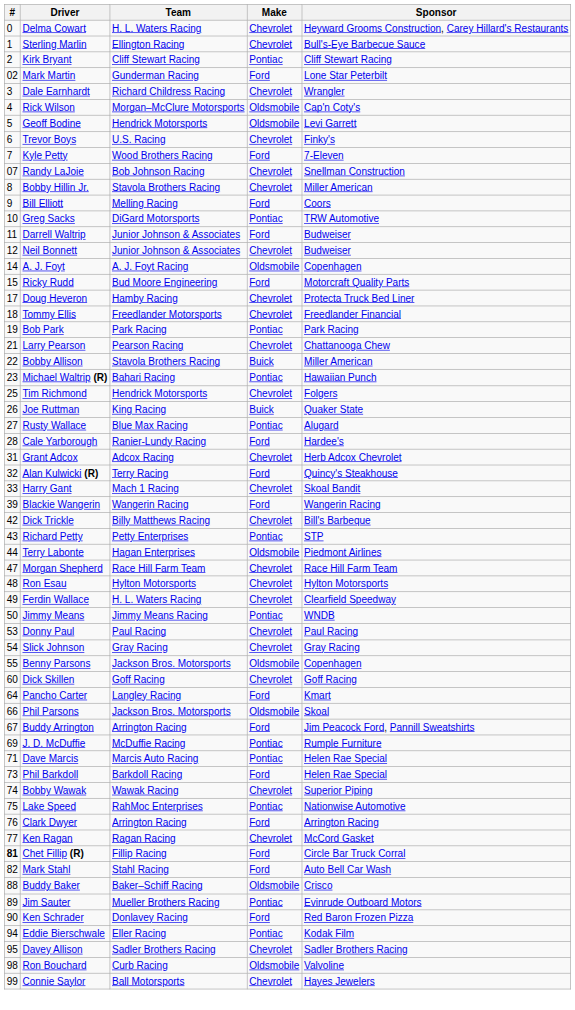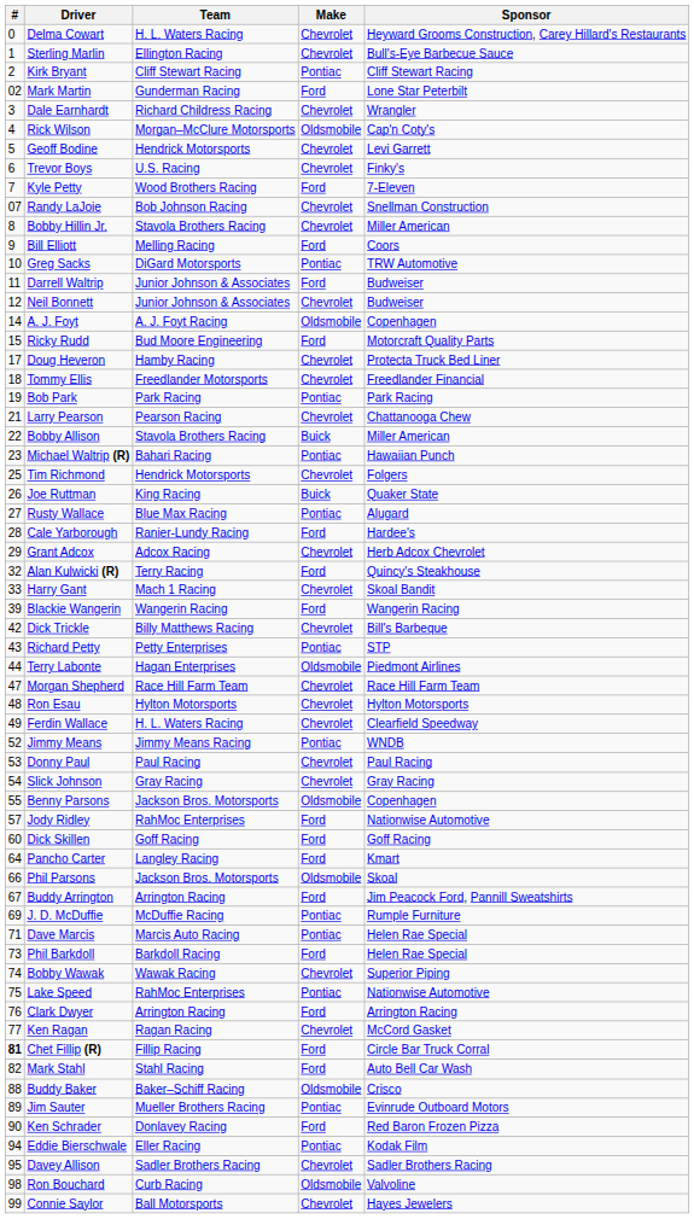 <table class="wikitable" style="font-size:95%">
 <tr>
 <th>#</th>
 <th>Driver</th>
 <th>Team</th>
 <th>Make</th>
 <th>Sponsor</th>
 </tr>
 <tr>
 <td>0</td>
 <td><a href='#'>Delma Cowart</a></td>
 <td><a href='#'>H. L. Waters Racing</a></td>
 <td><a href='#'>Chevrolet</a></td>
 <td><a href='#'>Heyward Grooms Construction</a>, <a href='#'>Carey Hillard's Restaurants</a></td>
 </tr>
 <tr>
 <td>1</td>
 <td><a href='#'>Sterling Marlin</a></td>
 <td><a href='#'>Ellington Racing</a></td>
 <td><a href='#'>Chevrolet</a></td>
 <td><a href='#'>Bull's-Eye Barbecue Sauce</a></td>
 </tr>
 <tr>
 <td>2</td>
 <td><a href='#'>Kirk Bryant</a></td>
 <td><a href='#'>Cliff Stewart Racing</a></td>
 <td><a href='#'>Pontiac</a></td>
 <td><a href='#'>Cliff Stewart Racing</a></td>
 </tr>
 <tr>
 <td>02</td>
 <td><a href='#'>Mark Martin</a></td>
 <td><a href='#'>Gunderman Racing</a></td>
 <td><a href='#'>Ford</a></td>
 <td><a href='#'>Lone Star Peterbilt</a></td>
 </tr>
 <tr>
 <td>3</td>
 <td><a href='#'>Dale Earnhardt</a></td>
 <td><a href='#'>Richard Childress Racing</a></td>
 <td><a href='#'>Chevrolet</a></td>
 <td><a href='#'>Wrangler</a></td>
 </tr>
 <tr>
 <td>4</td>
 <td><a href='#'>Rick Wilson</a></td>
 <td><a href='#'>Morgan–McClure Motorsports</a></td>
 <td><a href='#'>Oldsmobile</a></td>
 <td><a href='#'>Cap'n Coty's</a></td>
 </tr>
 <tr>
 <td>5</td>
 <td><a href='#'>Geoff Bodine</a></td>
 <td><a href='#'>Hendrick Motorsports</a></td>
-<td><a href='#'>Oldsmobile</a></td>
+<td><a href='#'>Chevrolet</a></td>
 <td><a href='#'>Levi Garrett</a></td>
 </tr>
 <tr>
 <td>6</td>
 <td><a href='#'>Trevor Boys</a></td>
 <td><a href='#'>U.S. Racing</a></td>
 <td><a href='#'>Chevrolet</a></td>
 <td><a href='#'>Finky's</a></td>
 </tr>
 <tr>
 <td>7</td>
 <td><a href='#'>Kyle Petty</a></td>
 <td><a href='#'>Wood Brothers Racing</a></td>
 <td><a href='#'>Ford</a></td>
 <td><a href='#'>7-Eleven</a></td>
 </tr>
 <tr>
 <td>07</td>
 <td><a href='#'>Randy LaJoie</a></td>
 <td><a href='#'>Bob Johnson Racing</a></td>
 <td><a href='#'>Chevrolet</a></td>
 <td><a href='#'>Snellman Construction</a></td>
 </tr>
 <tr>
 <td>8</td>
 <td><a href='#'>Bobby Hillin Jr.</a></td>
 <td><a href='#'>Stavola Brothers Racing</a></td>
 <td><a href='#'>Chevrolet</a></td>
 <td><a href='#'>Miller American</a></td>
 </tr>
 <tr>
 <td>9</td>
 <td><a href='#'>Bill Elliott</a></td>
 <td><a href='#'>Melling Racing</a></td>
 <td><a href='#'>Ford</a></td>
 <td><a href='#'>Coors</a></td>
 </tr>
 <tr>
 <td>10</td>
 <td><a href='#'>Greg Sacks</a></td>
 <td><a href='#'>DiGard Motorsports</a></td>
 <td><a href='#'>Pontiac</a></td>
 <td><a href='#'>TRW Automotive</a></td>
 </tr>
 <tr>
 <td>11</td>
 <td><a href='#'>Darrell Waltrip</a></td>
 <td><a href='#'>Junior Johnson & Associates</a></td>
 <td><a href='#'>Ford</a></td>
 <td><a href='#'>Budweiser</a></td>
 </tr>
 <tr>
 <td>12</td>
 <td><a href='#'>Neil Bonnett</a></td>
 <td><a href='#'>Junior Johnson & Associates</a></td>
 <td><a href='#'>Chevrolet</a></td>
 <td><a href='#'>Budweiser</a></td>
 </tr>
 <tr>
 <td>14</td>
 <td><a href='#'>A. J. Foyt</a></td>
 <td><a href='#'>A. J. Foyt Racing</a></td>
 <td><a href='#'>Oldsmobile</a></td>
 <td><a href='#'>Copenhagen</a></td>
 </tr>
 <tr>
 <td>15</td>
 <td><a href='#'>Ricky Rudd</a></td>
 <td><a href='#'>Bud Moore Engineering</a></td>
 <td><a href='#'>Ford</a></td>
 <td><a href='#'>Motorcraft Quality Parts</a></td>
 </tr>
 <tr>
 <td>17</td>
 <td><a href='#'>Doug Heveron</a></td>
 <td><a href='#'>Hamby Racing</a></td>
 <td><a href='#'>Chevrolet</a></td>
 <td><a href='#'>Protecta Truck Bed Liner</a></td>
 </tr>
 <tr>
 <td>18</td>
 <td><a href='#'>Tommy Ellis</a></td>
 <td><a href='#'>Freedlander Motorsports</a></td>
 <td><a href='#'>Chevrolet</a></td>
 <td><a href='#'>Freedlander Financial</a></td>
 </tr>
 <tr>
 <td>19</td>
 <td><a href='#'>Bob Park</a></td>
 <td><a href='#'>Park Racing</a></td>
 <td><a href='#'>Pontiac</a></td>
 <td><a href='#'>Park Racing</a></td>
 </tr>
 <tr>
 <td>21</td>
 <td><a href='#'>Larry Pearson</a></td>
 <td><a href='#'>Pearson Racing</a></td>
 <td><a href='#'>Chevrolet</a></td>
 <td><a href='#'>Chattanooga Chew</a></td>
 </tr>
 <tr>
 <td>22</td>
 <td><a href='#'>Bobby Allison</a></td>
 <td><a href='#'>Stavola Brothers Racing</a></td>
 <td><a href='#'>Buick</a></td>
 <td><a href='#'>Miller American</a></td>
 </tr>
 <tr>
 <td>23</td>
 <td><a href='#'>Michael Waltrip</a> <strong>(R)</strong></td>
 <td><a href='#'>Bahari Racing</a></td>
 <td><a href='#'>Pontiac</a></td>
 <td><a href='#'>Hawaiian Punch</a></td>
 </tr>
 <tr>
 <td>25</td>
 <td><a href='#'>Tim Richmond</a></td>
 <td><a href='#'>Hendrick Motorsports</a></td>
 <td><a href='#'>Chevrolet</a></td>
 <td><a href='#'>Folgers</a></td>
 </tr>
 <tr>
 <td>26</td>
 <td><a href='#'>Joe Ruttman</a></td>
 <td><a href='#'>King Racing</a></td>
 <td><a href='#'>Buick</a></td>
 <td><a href='#'>Quaker State</a></td>
 </tr>
 <tr>
 <td>27</td>
 <td><a href='#'>Rusty Wallace</a></td>
 <td><a href='#'>Blue Max Racing</a></td>
 <td><a href='#'>Pontiac</a></td>
 <td><a href='#'>Alugard</a></td>
 </tr>
 <tr>
 <td>28</td>
 <td><a href='#'>Cale Yarborough</a></td>
 <td><a href='#'>Ranier-Lundy Racing</a></td>
 <td><a href='#'>Ford</a></td>
 <td><a href='#'>Hardee's</a></td>
 </tr>
 <tr>
-<td>31</td>
+<td>29</td>
 <td><a href='#'>Grant Adcox</a></td>
 <td><a href='#'>Adcox Racing</a></td>
 <td><a href='#'>Chevrolet</a></td>
 <td><a href='#'>Herb Adcox Chevrolet</a></td>
 </tr>
 <tr>
 <td>32</td>
 <td><a href='#'>Alan Kulwicki</a> <strong>(R)</strong></td>
 <td><a href='#'>Terry Racing</a></td>
 <td><a href='#'>Ford</a></td>
 <td><a href='#'>Quincy's Steakhouse</a></td>
 </tr>
 <tr>
 <td>33</td>
 <td><a href='#'>Harry Gant</a></td>
 <td><a href='#'>Mach 1 Racing</a></td>
 <td><a href='#'>Chevrolet</a></td>
 <td><a href='#'>Skoal Bandit</a></td>
 </tr>
 <tr>
 <td>39</td>
 <td><a href='#'>Blackie Wangerin</a></td>
 <td><a href='#'>Wangerin Racing</a></td>
 <td><a href='#'>Ford</a></td>
 <td><a href='#'>Wangerin Racing</a></td>
 </tr>
 <tr>
 <td>42</td>
 <td><a href='#'>Dick Trickle</a></td>
 <td><a href='#'>Billy Matthews Racing</a></td>
 <td><a href='#'>Chevrolet</a></td>
 <td><a href='#'>Bill's Barbeque</a></td>
 </tr>
 <tr>
 <td>43</td>
 <td><a href='#'>Richard Petty</a></td>
 <td><a href='#'>Petty Enterprises</a></td>
 <td><a href='#'>Pontiac</a></td>
 <td><a href='#'>STP</a></td>
 </tr>
 <tr>
 <td>44</td>
 <td><a href='#'>Terry Labonte</a></td>
 <td><a href='#'>Hagan Enterprises</a></td>
 <td><a href='#'>Oldsmobile</a></td>
 <td><a href='#'>Piedmont Airlines</a></td>
 </tr>
 <tr>
 <td>47</td>
 <td><a href='#'>Morgan Shepherd</a></td>
 <td><a href='#'>Race Hill Farm Team</a></td>
 <td><a href='#'>Chevrolet</a></td>
 <td><a href='#'>Race Hill Farm Team</a></td>
 </tr>
 <tr>
 <td>48</td>
 <td><a href='#'>Ron Esau</a></td>
 <td><a href='#'>Hylton Motorsports</a></td>
 <td><a href='#'>Chevrolet</a></td>
 <td><a href='#'>Hylton Motorsports</a></td>
 </tr>
 <tr>
 <td>49</td>
 <td><a href='#'>Ferdin Wallace</a></td>
 <td><a href='#'>H. L. Waters Racing</a></td>
 <td><a href='#'>Chevrolet</a></td>
 <td><a href='#'>Clearfield Speedway</a></td>
 </tr>
 <tr>
-<td>50</td>
+<td>52</td>
 <td><a href='#'>Jimmy Means</a></td>
 <td><a href='#'>Jimmy Means Racing</a></td>
 <td><a href='#'>Pontiac</a></td>
 <td><a href='#'>WNDB</a></td>
 </tr>
 <tr>
 <td>53</td>
 <td><a href='#'>Donny Paul</a></td>
 <td><a href='#'>Paul Racing</a></td>
 <td><a href='#'>Chevrolet</a></td>
 <td><a href='#'>Paul Racing</a></td>
 </tr>
 <tr>
 <td>54</td>
 <td><a href='#'>Slick Johnson</a></td>
 <td><a href='#'>Gray Racing</a></td>
 <td><a href='#'>Chevrolet</a></td>
 <td><a href='#'>Gray Racing</a></td>
 </tr>
 <tr>
 <td>55</td>
 <td><a href='#'>Benny Parsons</a></td>
 <td><a href='#'>Jackson Bros. Motorsports</a></td>
 <td><a href='#'>Oldsmobile</a></td>
 <td><a href='#'>Copenhagen</a></td>
 </tr>
 <tr>
+<td>57</td>
+<td><a href='#'>Jody Ridley</a></td>
+<td><a href='#'>RahMoc Enterprises</a></td>
+<td><a href='#'>Ford</a></td>
+<td><a href='#'>Nationwise Automotive</a></td>
+</tr>
+<tr>
 <td>60</td>
 <td><a href='#'>Dick Skillen</a></td>
 <td><a href='#'>Goff Racing</a></td>
-<td><a href='#'>Chevrolet</a></td>
+<td><a href='#'>Ford</a></td>
 <td><a href='#'>Goff Racing</a></td>
 </tr>
 <tr>
 <td>64</td>
 <td><a href='#'>Pancho Carter</a></td>
 <td><a href='#'>Langley Racing</a></td>
 <td><a href='#'>Ford</a></td>
 <td><a href='#'>Kmart</a></td>
 </tr>
 <tr>
 <td>66</td>
 <td><a href='#'>Phil Parsons</a></td>
 <td><a href='#'>Jackson Bros. Motorsports</a></td>
 <td><a href='#'>Oldsmobile</a></td>
 <td><a href='#'>Skoal</a></td>
 </tr>
 <tr>
 <td>67</td>
 <td><a href='#'>Buddy Arrington</a></td>
 <td><a href='#'>Arrington Racing</a></td>
 <td><a href='#'>Ford</a></td>
 <td><a href='#'>Jim Peacock Ford</a>, <a href='#'>Pannill Sweatshirts</a></td>
 </tr>
 <tr>
 <td>69</td>
 <td><a href='#'>J. D. McDuffie</a></td>
 <td><a href='#'>McDuffie Racing</a></td>
 <td><a href='#'>Pontiac</a></td>
 <td><a href='#'>Rumple Furniture</a></td>
 </tr>
 <tr>
 <td>71</td>
 <td><a href='#'>Dave Marcis</a></td>
 <td><a href='#'>Marcis Auto Racing</a></td>
 <td><a href='#'>Pontiac</a></td>
 <td><a href='#'>Helen Rae Special</a></td>
 </tr>
 <tr>
 <td>73</td>
 <td><a href='#'>Phil Barkdoll</a></td>
 <td><a href='#'>Barkdoll Racing</a></td>
 <td><a href='#'>Ford</a></td>
 <td><a href='#'>Helen Rae Special</a></td>
 </tr>
 <tr>
 <td>74</td>
 <td><a href='#'>Bobby Wawak</a></td>
 <td><a href='#'>Wawak Racing</a></td>
 <td><a href='#'>Chevrolet</a></td>
 <td><a href='#'>Superior Piping</a></td>
 </tr>
 <tr>
 <td>75</td>
 <td><a href='#'>Lake Speed</a></td>
 <td><a href='#'>RahMoc Enterprises</a></td>
 <td><a href='#'>Pontiac</a></td>
 <td><a href='#'>Nationwise Automotive</a></td>
 </tr>
 <tr>
 <td>76</td>
 <td><a href='#'>Clark Dwyer</a></td>
 <td><a href='#'>Arrington Racing</a></td>
 <td><a href='#'>Ford</a></td>
 <td><a href='#'>Arrington Racing</a></td>
 </tr>
 <tr>
 <td>77</td>
 <td><a href='#'>Ken Ragan</a></td>
 <td><a href='#'>Ragan Racing</a></td>
 <td><a href='#'>Chevrolet</a></td>
 <td><a href='#'>McCord Gasket</a></td>
 </tr>
 <tr>
 <td><strong>81</strong></td>
 <td><a href='#'>Chet Fillip</a> <strong>(R)</strong></td>
 <td><a href='#'>Fillip Racing</a></td>
 <td><a href='#'>Ford</a></td>
 <td><a href='#'>Circle Bar Truck Corral</a></td>
 </tr>
 <tr>
 <td>82</td>
 <td><a href='#'>Mark Stahl</a></td>
 <td><a href='#'>Stahl Racing</a></td>
 <td><a href='#'>Ford</a></td>
 <td><a href='#'>Auto Bell Car Wash</a></td>
 </tr>
 <tr>
 <td>88</td>
 <td><a href='#'>Buddy Baker</a></td>
 <td><a href='#'>Baker–Schiff Racing</a></td>
 <td><a href='#'>Oldsmobile</a></td>
 <td><a href='#'>Crisco</a></td>
 </tr>
 <tr>
 <td>89</td>
 <td><a href='#'>Jim Sauter</a></td>
 <td><a href='#'>Mueller Brothers Racing</a></td>
 <td><a href='#'>Pontiac</a></td>
 <td><a href='#'>Evinrude Outboard Motors</a></td>
 </tr>
 <tr>
 <td>90</td>
 <td><a href='#'>Ken Schrader</a></td>
 <td><a href='#'>Donlavey Racing</a></td>
 <td><a href='#'>Ford</a></td>
 <td><a href='#'>Red Baron Frozen Pizza</a></td>
 </tr>
 <tr>
 <td>94</td>
 <td><a href='#'>Eddie Bierschwale</a></td>
 <td><a href='#'>Eller Racing</a></td>
 <td><a href='#'>Pontiac</a></td>
 <td><a href='#'>Kodak Film</a></td>
 </tr>
 <tr>
 <td>95</td>
 <td><a href='#'>Davey Allison</a></td>
 <td><a href='#'>Sadler Brothers Racing</a></td>
 <td><a href='#'>Chevrolet</a></td>
 <td><a href='#'>Sadler Brothers Racing</a></td>
 </tr>
 <tr>
 <td>98</td>
 <td><a href='#'>Ron Bouchard</a></td>
 <td><a href='#'>Curb Racing</a></td>
 <td><a href='#'>Oldsmobile</a></td>
 <td><a href='#'>Valvoline</a></td>
 </tr>
 <tr>
 <td>99</td>
 <td><a href='#'>Connie Saylor</a></td>
 <td><a href='#'>Ball Motorsports</a></td>
 <td><a href='#'>Chevrolet</a></td>
 <td><a href='#'>Hayes Jewelers</a></td>
 </tr>
 </table>
